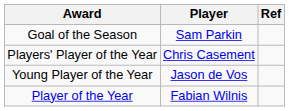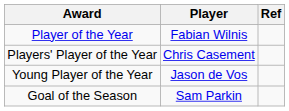 <table class="wikitable" style="text-align:center">
 <tr>
 <th width=0%>Award</th>
 <th width=0%>Player</th>
 <th width=0%>Ref</th>
 </tr>
 <tr>
-<td>Goal of the Season</td>
-<td> <a href='#'>Sam Parkin</a></td>
+<td><a href='#'>Player of the Year</a></td>
+<td> <a href='#'>Fabian Wilnis</a></td>
 <td></td>
 </tr>
 <tr>
 <td>Players' Player of the Year</td>
 <td> <a href='#'>Chris Casement</a></td>
 <td></td>
 </tr>
 <tr>
 <td>Young Player of the Year</td>
 <td> <a href='#'>Jason de Vos</a></td>
 <td></td>
 </tr>
 <tr>
-<td><a href='#'>Player of the Year</a></td>
-<td> <a href='#'>Fabian Wilnis</a></td>
+<td>Goal of the Season</td>
+<td> <a href='#'>Sam Parkin</a></td>
 <td></td>
 </tr>
 </table>
